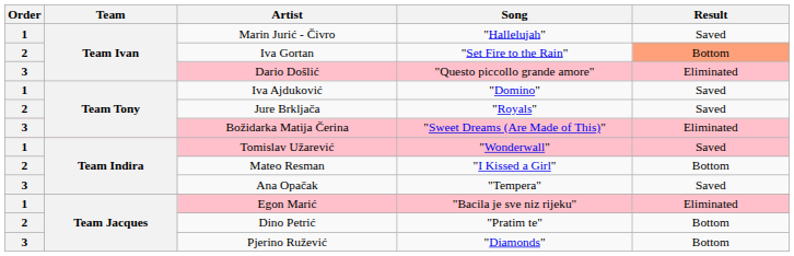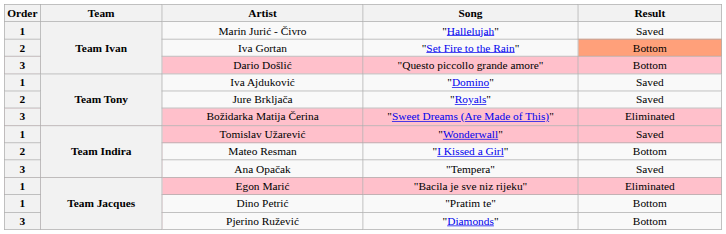 <table class="wikitable" style="text-align:center; line-height:17px; width:80%;">
 <tr>
 <th width="05%">Order</th>
 <th width="17%">Team</th>
 <th width="28%">Artist</th>
 <th width="30%">Song</th>
 <th width="20%">Result</th>
 </tr>
 <tr>
 <th scope="col">1</th>
 <th rowspan="3">Team Ivan</th>
 <td>Marin Jurić - Čivro</td>
 <td>"<a href='#'>Hallelujah</a>"</td>
 <td>Saved</td>
 </tr>
 <tr>
 <th scope="col">2</th>
 <td>Iva Gortan</td>
 <td>"<a href='#'>Set Fire to the Rain</a>"</td>
 <td style="background: lightsalmon;">Bottom</td>
 </tr>
 <tr bgcolor="pink">
 <th scope="col">3</th>
 <td>Dario Došlić</td>
 <td>"Questo piccollo grande amore"</td>
-<td>Eliminated</td>
+<td>Bottom</td>
 </tr>
 <tr>
 <th scope="col">1</th>
 <th rowspan="3">Team Tony</th>
 <td>Iva Ajduković</td>
 <td>"<a href='#'>Domino</a>"</td>
 <td>Saved</td>
 </tr>
 <tr>
 <th scope="col">2</th>
 <td>Jure Brkljača</td>
 <td>"<a href='#'>Royals</a>"</td>
 <td>Saved</td>
 </tr>
 <tr bgcolor="pink">
 <th scope="col">3</th>
 <td>Božidarka Matija Čerina</td>
 <td>"<a href='#'>Sweet Dreams (Are Made of This)</a>"</td>
 <td>Eliminated</td>
 </tr>
 <tr bgcolor="pink">
 <th scope="col">1</th>
 <th rowspan="3">Team Indira</th>
 <td>Tomislav Užarević</td>
 <td>"<a href='#'>Wonderwall</a>"</td>
 <td>Saved</td>
 </tr>
 <tr>
 <th scope="col">2</th>
 <td>Mateo Resman</td>
 <td>"<a href='#'>I Kissed a Girl</a>"</td>
 <td>Bottom</td>
 </tr>
 <tr>
 <th scope="col">3</th>
 <td>Ana Opačak</td>
 <td>"Tempera"</td>
 <td>Saved</td>
 </tr>
 <tr bgcolor="pink">
 <th scope="col">1</th>
 <th rowspan="3">Team Jacques</th>
 <td>Egon Marić</td>
 <td>"Bacila je sve niz rijeku"</td>
 <td>Eliminated</td>
 </tr>
 <tr>
-<th scope="col">2</th>
+<th scope="col">1</th>
 <td>Dino Petrić</td>
 <td>"Pratim te"</td>
 <td>Bottom</td>
 </tr>
 <tr>
 <th scope="col">3</th>
 <td>Pjerino Ružević</td>
 <td>"<a href='#'>Diamonds</a>"</td>
 <td>Bottom</td>
 </tr>
 </table>
